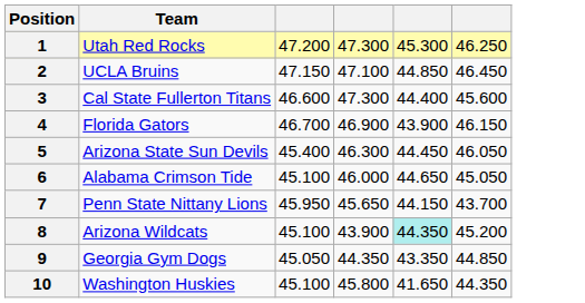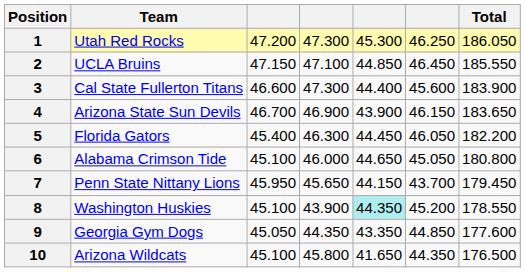 <table class="wikitable sortable" style="text-align:center; font-size:95%">
 <tr>
 <th scope=col>Position</th>
 <th scope=col>Team</th>
 <th scope=col></th>
 <th scope=col></th>
 <th scope=col></th>
 <th scope=col></th>
+<th scope=col>Total</th>
 </tr>
 <tr bgcolor=fffcaf>
 <th scope=row>1</th>
 <td align=left><a href='#'>Utah Red Rocks</a></td>
 <td>47.200</td>
 <td>47.300</td>
 <td>45.300</td>
 <td>46.250</td>
+<td>186.050</td>
 </tr>
 <tr>
 <th scope=row>2</th>
 <td align=left><a href='#'>UCLA Bruins</a></td>
 <td>47.150</td>
 <td>47.100</td>
 <td>44.850</td>
 <td>46.450</td>
+<td>185.550</td>
 </tr>
 <tr>
 <th scope=row>3</th>
 <td align=left><a href='#'>Cal State Fullerton Titans</a></td>
 <td>46.600</td>
 <td>47.300</td>
 <td>44.400</td>
 <td>45.600</td>
+<td>183.900</td>
 </tr>
 <tr>
 <th scope=row>4</th>
-<td align=left><a href='#'>Florida Gators</a></td>
+<td align=left><a href='#'>Arizona State Sun Devils</a></td>
 <td>46.700</td>
 <td>46.900</td>
 <td>43.900</td>
 <td>46.150</td>
+<td>183.650</td>
 </tr>
 <tr>
 <th scope=row>5</th>
-<td align=left><a href='#'>Arizona State Sun Devils</a></td>
+<td align=left><a href='#'>Florida Gators</a></td>
 <td>45.400</td>
 <td>46.300</td>
 <td>44.450</td>
 <td>46.050</td>
+<td>182.200</td>
 </tr>
 <tr>
 <th scope=row>6</th>
 <td align=left><a href='#'>Alabama Crimson Tide</a></td>
 <td>45.100</td>
 <td>46.000</td>
 <td>44.650</td>
 <td>45.050</td>
+<td>180.800</td>
 </tr>
 <tr>
 <th scope=row>7</th>
 <td align=left><a href='#'>Penn State Nittany Lions</a></td>
 <td>45.950</td>
 <td>45.650</td>
 <td>44.150</td>
 <td>43.700</td>
+<td>179.450</td>
 </tr>
 <tr>
 <th scope=row>8</th>
-<td align=left><a href='#'>Arizona Wildcats</a></td>
+<td align=left><a href='#'>Washington Huskies</a></td>
 <td>45.100</td>
 <td>43.900</td>
 <td style="background: paleturquoise;">44.350</td>
 <td>45.200</td>
+<td>178.550</td>
 </tr>
 <tr>
 <th scope=row>9</th>
 <td align=left><a href='#'>Georgia Gym Dogs</a></td>
 <td>45.050</td>
 <td>44.350</td>
 <td>43.350</td>
 <td>44.850</td>
+<td>177.600</td>
 </tr>
 <tr>
 <th scope=row>10</th>
-<td align=left><a href='#'>Washington Huskies</a></td>
+<td align=left><a href='#'>Arizona Wildcats</a></td>
 <td>45.100</td>
 <td>45.800</td>
 <td>41.650</td>
 <td>44.350</td>
+<td>176.500</td>
 </tr>
 </table>
